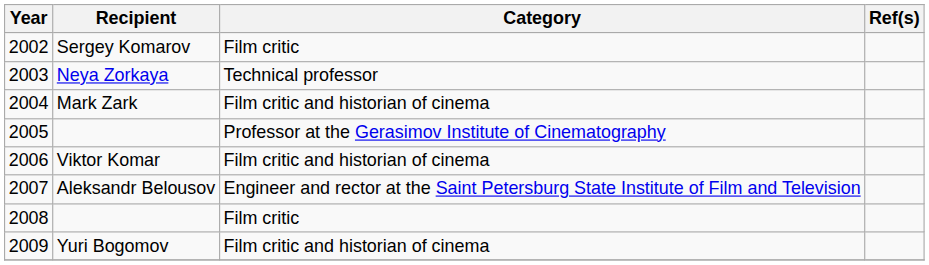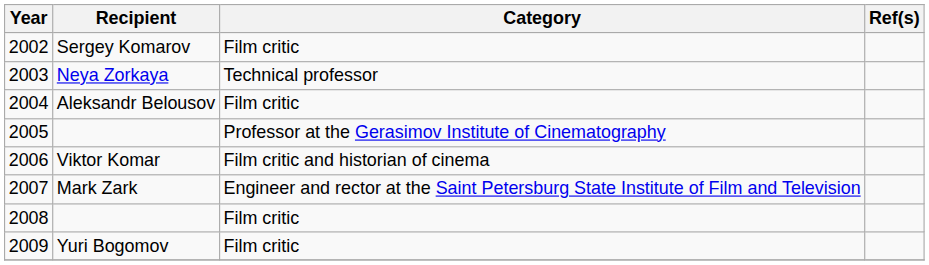 <table class="wikitable sortable">
 <tr>
 <th scope="col">Year</th>
 <th scope="col">Recipient</th>
 <th scope="col">Category</th>
 <th scope="col" class="unsortable">Ref(s)</th>
 </tr>
 <tr>
 <td>2002</td>
 <td>Sergey Komarov</td>
 <td>Film critic</td>
 <td></td>
 </tr>
 <tr>
 <td>2003</td>
 <td><a href='#'>Neya Zorkaya</a></td>
 <td>Technical professor</td>
 <td></td>
 </tr>
 <tr>
 <td>2004</td>
-<td>Mark Zark</td>
-<td>Film critic and historian of cinema</td>
+<td>Aleksandr Belousov</td>
+<td>Film critic</td>
 <td></td>
 </tr>
 <tr>
 <td>2005</td>
 <td></td>
 <td>Professor at the <a href='#'>Gerasimov Institute of Cinematography</a></td>
 <td></td>
 </tr>
 <tr>
 <td>2006</td>
 <td>Viktor Komar</td>
 <td>Film critic and historian of cinema</td>
 <td></td>
 </tr>
 <tr>
 <td>2007</td>
-<td>Aleksandr Belousov</td>
+<td>Mark Zark</td>
 <td>Engineer and rector at the <a href='#'>Saint Petersburg State Institute of Film and Television</a></td>
 <td></td>
 </tr>
 <tr>
 <td>2008</td>
 <td></td>
 <td>Film critic</td>
 <td></td>
 </tr>
 <tr>
 <td>2009</td>
 <td>Yuri Bogomov</td>
-<td>Film critic and historian of cinema</td>
+<td>Film critic</td>
 <td></td>
 </tr>
 <tr>
 </tr>
 </table>
